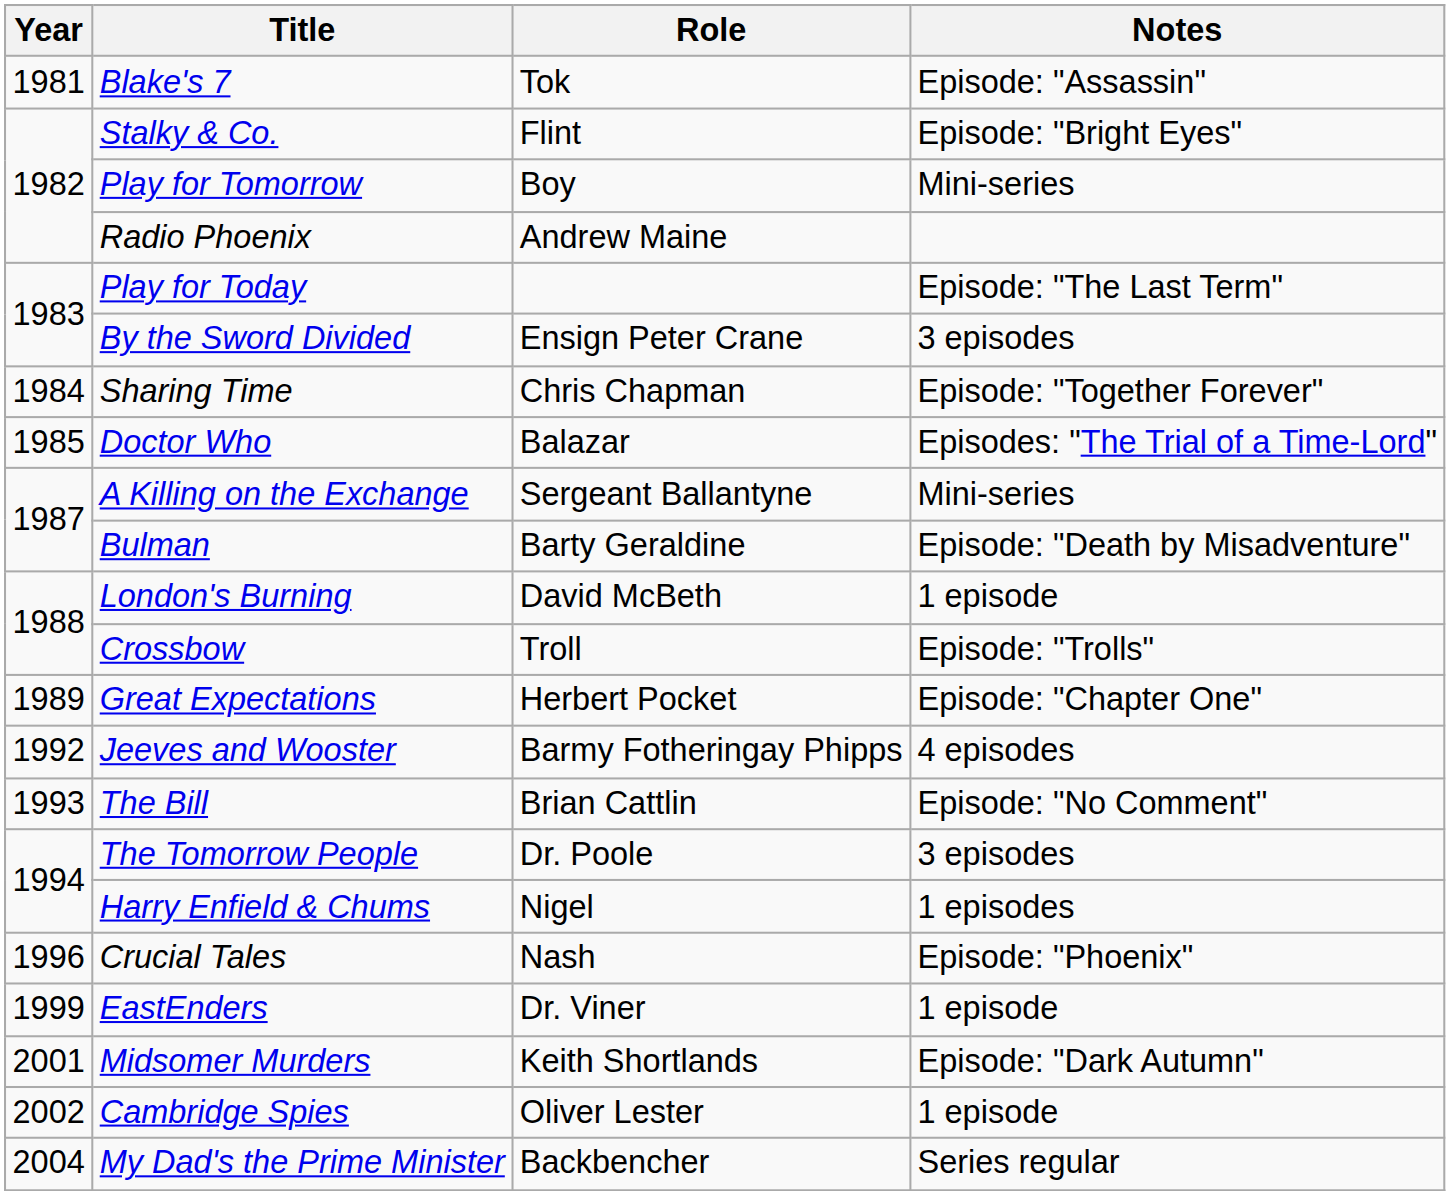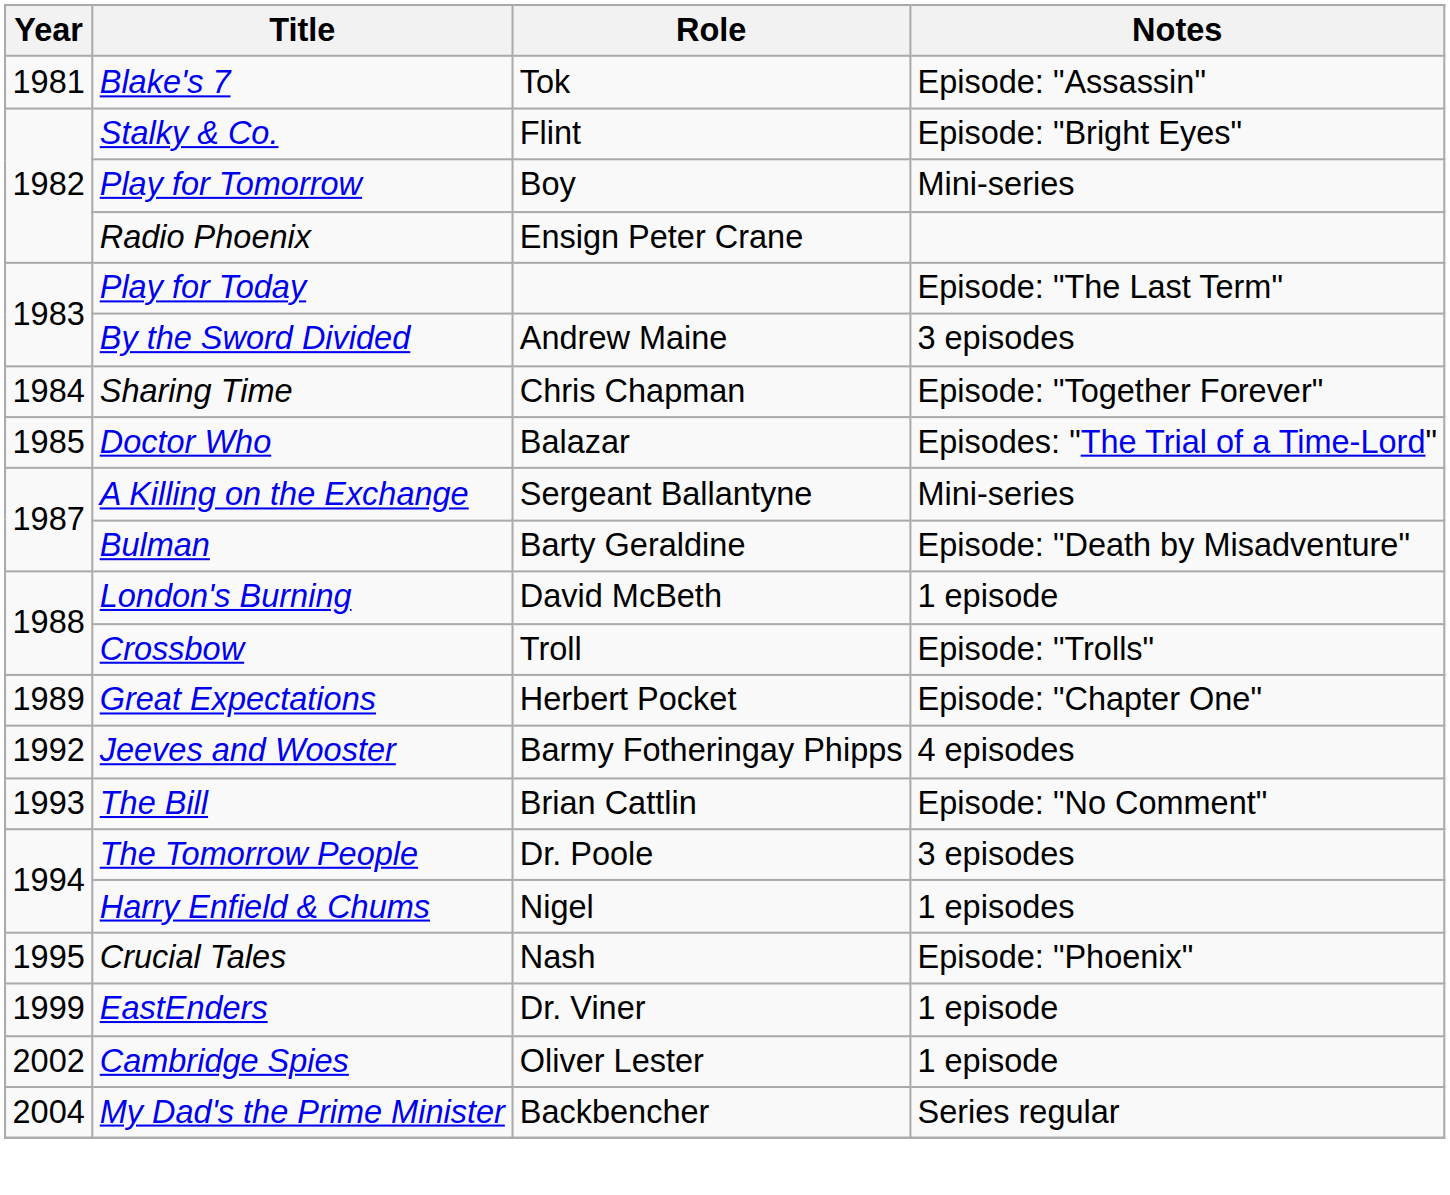 <table class="wikitable">
 <tr>
 <th>Year</th>
 <th>Title</th>
 <th>Role</th>
 <th>Notes</th>
 </tr>
 <tr>
 <td>1981</td>
 <td><em><a href='#'>Blake's 7</a></em></td>
 <td>Tok</td>
 <td>Episode: "Assassin"</td>
 </tr>
 <tr>
 <td rowspan="3">1982</td>
 <td><em><a href='#'>Stalky & Co.</a></em></td>
 <td>Flint</td>
 <td>Episode: "Bright Eyes"</td>
 </tr>
 <tr>
 <td><em><a href='#'>Play for Tomorrow</a></em></td>
 <td>Boy</td>
 <td>Mini-series</td>
 </tr>
 <tr>
 <td><em>Radio Phoenix</em></td>
-<td>Andrew Maine</td>
+<td>Ensign Peter Crane</td>
 <td></td>
 </tr>
 <tr>
 <td rowspan="2">1983</td>
 <td><em><a href='#'>Play for Today</a></em></td>
 <td></td>
 <td>Episode: "The Last Term"</td>
 </tr>
 <tr>
 <td><em><a href='#'>By the Sword Divided</a></em></td>
-<td>Ensign Peter Crane</td>
+<td>Andrew Maine</td>
 <td>3 episodes</td>
 </tr>
 <tr>
 <td>1984</td>
 <td><em>Sharing Time</em></td>
 <td>Chris Chapman</td>
 <td>Episode: "Together Forever"</td>
 </tr>
 <tr>
 <td>1985</td>
 <td><em><a href='#'>Doctor Who</a></em></td>
 <td>Balazar</td>
 <td>Episodes: "<a href='#'>The Trial of a Time-Lord</a>"</td>
 </tr>
 <tr>
 <td rowspan="2">1987</td>
 <td><em><a href='#'>A Killing on the Exchange</a></em></td>
 <td>Sergeant Ballantyne</td>
 <td>Mini-series</td>
 </tr>
 <tr>
 <td><em><a href='#'>Bulman</a></em></td>
 <td>Barty Geraldine</td>
 <td>Episode: "Death by Misadventure"</td>
 </tr>
 <tr>
 <td rowspan="2">1988</td>
 <td><em><a href='#'>London's Burning</a></em></td>
 <td>David McBeth</td>
 <td>1 episode</td>
 </tr>
 <tr>
 <td><em><a href='#'>Crossbow</a></em></td>
 <td>Troll</td>
 <td>Episode: "Trolls"</td>
 </tr>
 <tr>
 <td>1989</td>
 <td><em><a href='#'>Great Expectations</a></em></td>
 <td>Herbert Pocket</td>
 <td>Episode: "Chapter One"</td>
 </tr>
 <tr>
 <td>1992</td>
 <td><em><a href='#'>Jeeves and Wooster</a></em></td>
 <td>Barmy Fotheringay Phipps</td>
 <td>4 episodes</td>
 </tr>
 <tr>
 <td>1993</td>
 <td><em><a href='#'>The Bill</a></em></td>
 <td>Brian Cattlin</td>
 <td>Episode: "No Comment"</td>
 </tr>
 <tr>
 <td rowspan="2">1994</td>
 <td><em><a href='#'>The Tomorrow People</a></em></td>
 <td>Dr. Poole</td>
 <td>3 episodes</td>
 </tr>
 <tr>
 <td><em><a href='#'>Harry Enfield & Chums</a></em></td>
 <td>Nigel</td>
 <td>1 episodes</td>
 </tr>
 <tr>
-<td>1996</td>
+<td>1995</td>
 <td><em>Crucial Tales</em></td>
 <td>Nash</td>
 <td>Episode: "Phoenix"</td>
 </tr>
 <tr>
 <td>1999</td>
 <td><em><a href='#'>EastEnders</a></em></td>
 <td>Dr. Viner</td>
 <td>1 episode</td>
-</tr>
-<tr>
-<td>2001</td>
-<td><em><a href='#'>Midsomer Murders</a></em></td>
-<td>Keith Shortlands</td>
-<td>Episode: "Dark Autumn"</td>
 </tr>
 <tr>
 <td>2002</td>
 <td><em><a href='#'>Cambridge Spies</a></em></td>
 <td>Oliver Lester</td>
 <td>1 episode</td>
 </tr>
 <tr>
 <td>2004</td>
 <td><em><a href='#'>My Dad's the Prime Minister</a></em></td>
 <td>Backbencher</td>
 <td>Series regular</td>
 </tr>
 <tr>
 </tr>
 </table>
